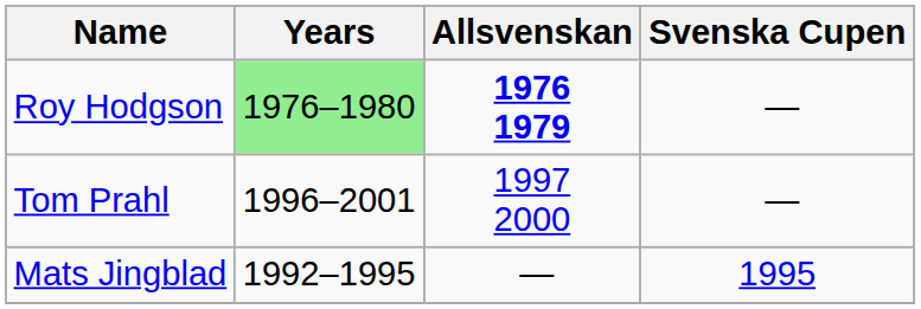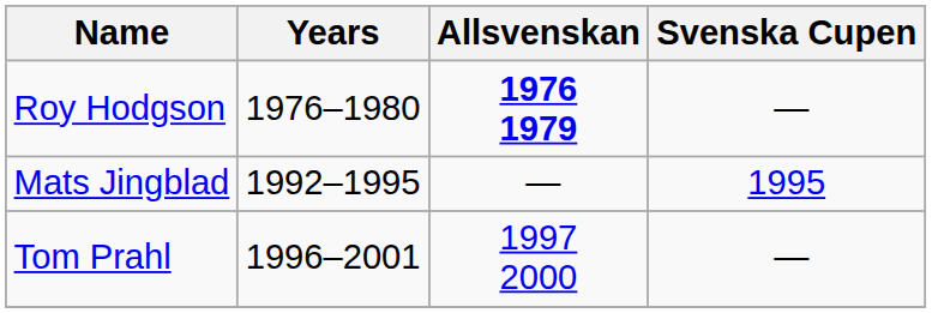 <table class="wikitable" style="text-align: center;">
 <tr>
 <th>Name</th>
 <th>Years</th>
 <th>Allsvenskan</th>
 <th>Svenska Cupen</th>
 </tr>
 <tr>
 <td align="left"> <a href='#'>Roy Hodgson</a></td>
-<td style="background: lightgreen;">1976–1980</td>
+<td>1976–1980</td>
 <td><strong><a href='#'>1976</a><br><a href='#'>1979</a></strong></td>
-<td> —</td>
-</tr>
-<tr>
-<td align="left"> <a href='#'>Tom Prahl</a></td>
-<td>1996–2001</td>
-<td><a href='#'>1997</a><br><a href='#'>2000</a></td>
 <td> —</td>
 </tr>
 <tr>
 <td align="left"> <a href='#'>Mats Jingblad</a></td>
 <td>1992–1995</td>
 <td> —</td>
 <td><a href='#'>1995</a></td>
 </tr>
 <tr>
+<td align="left"> <a href='#'>Tom Prahl</a></td>
+<td>1996–2001</td>
+<td><a href='#'>1997</a><br><a href='#'>2000</a></td>
+<td> —</td>
+</tr>
+<tr>
 </tr>
 </table>
